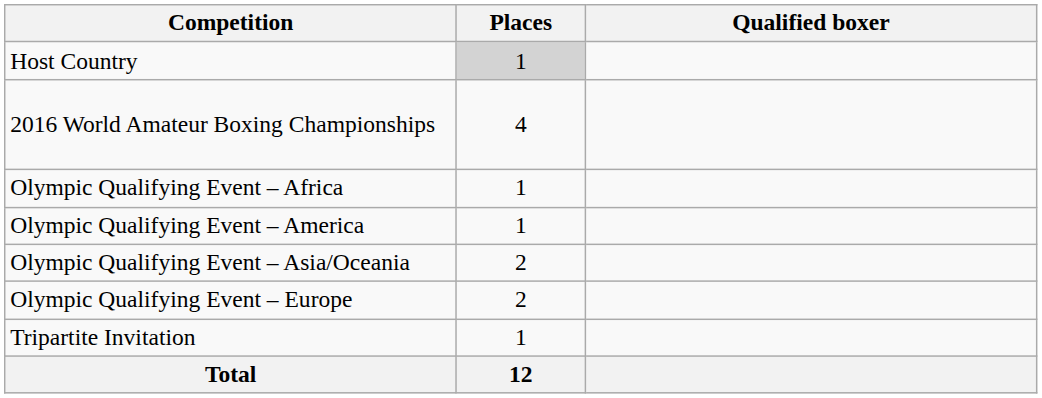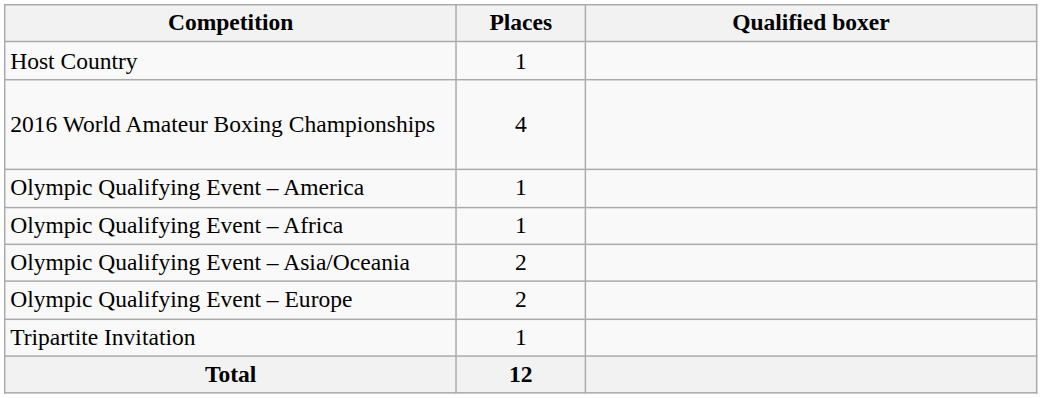 <table class=wikitable>
 <tr>
 <th width=300>Competition</th>
 <th width=80>Places</th>
 <th width=300>Qualified boxer</th>
 </tr>
 <tr>
 <td>Host Country</td>
-<td align="center" style="background: lightgrey;">1</td>
+<td align="center">1</td>
 <td></td>
 </tr>
 <tr>
 <td>2016 World Amateur Boxing Championships</td>
 <td align="center">4</td>
 <td><br><br><br></td>
 </tr>
 <tr>
-<td>Olympic Qualifying Event – Africa</td>
+<td>Olympic Qualifying Event – America</td>
 <td align="center">1</td>
 <td></td>
 </tr>
 <tr>
-<td>Olympic Qualifying Event – America</td>
+<td>Olympic Qualifying Event – Africa</td>
 <td align="center">1</td>
 <td></td>
 </tr>
 <tr>
 <td>Olympic Qualifying Event – Asia/Oceania</td>
 <td align="center">2</td>
 <td><br></td>
 </tr>
 <tr>
 <td>Olympic Qualifying Event – Europe</td>
 <td align="center">2</td>
 <td><br></td>
 </tr>
 <tr>
 <td>Tripartite Invitation</td>
 <td align="center">1</td>
 <td></td>
 </tr>
 <tr>
 <th>Total</th>
 <th>12</th>
 <th></th>
 </tr>
 </table>
